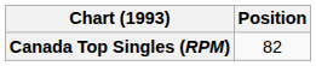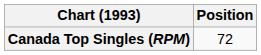 <table class="wikitable plainrowheaders" style="text-align:center">
 <tr>
 <th>Chart (1993)</th>
 <th>Position</th>
 </tr>
 <tr>
 <th scope="row">Canada Top Singles (<em>RPM</em>)</th>
-<td>82</td>
+<td>72</td>
 </tr>
 </table>
